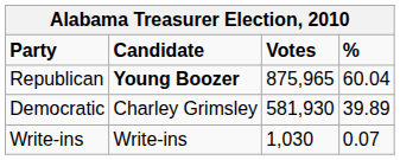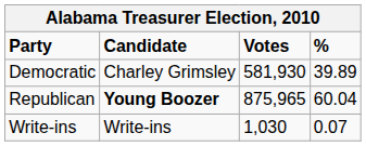 <table class="wikitable">
 <tr>
 <th colspan="4">Alabama Treasurer Election, 2010</th>
 </tr>
 <tr>
 <td><strong>Party</strong></td>
 <td><strong>Candidate</strong></td>
 <td><strong>Votes</strong></td>
 <td><strong>%</strong></td>
 </tr>
 <tr>
+<td>Democratic</td>
+<td>Charley Grimsley</td>
+<td>581,930</td>
+<td>39.89</td>
+</tr>
+<tr>
 <td>Republican</td>
 <td><strong>Young Boozer</strong></td>
 <td>875,965</td>
 <td>60.04</td>
-</tr>
-<tr>
-<td>Democratic</td>
-<td>Charley Grimsley</td>
-<td>581,930</td>
-<td>39.89</td>
 </tr>
 <tr>
 <td>Write-ins</td>
 <td>Write-ins</td>
 <td>1,030</td>
 <td>0.07</td>
 </tr>
 </table>
